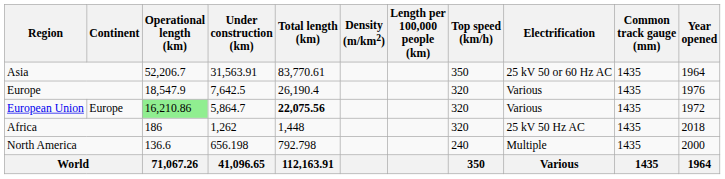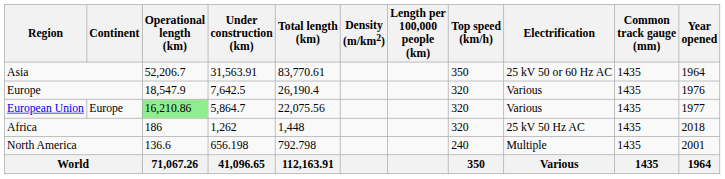 <table class="wikitable sortable static-row-numbers static-row-header-hash sticky-header sort-under">
 <tr>
 <th>Region</th>
 <th>Continent</th>
 <th>Operational<br>length<br>(km)</th>
 <th data-sort-type="number">Under<br>construction<br>(km)</th>
 <th>Total length<br>(km)</th>
 <th>Density<br>(m/km<sup>2</sup>)</th>
 <th>Length per<br>100,000<br>people<br>(km)</th>
 <th>Top speed<br>(km/h)</th>
 <th>Electrification</th>
 <th>Common<br>track gauge<br>(mm)</th>
 <th>Year<br>opened</th>
 </tr>
 <tr>
 <td colspan="2">Asia</td>
 <td>52,206.7 </td>
 <td>31,563.91 </td>
 <td>83,770.61 </td>
 <td></td>
 <td></td>
 <td>350</td>
 <td>25 kV 50 or 60 Hz AC</td>
 <td>1435</td>
 <td>1964</td>
 </tr>
 <tr>
 <td colspan="2">Europe</td>
 <td>18,547.9 </td>
 <td>7,642.5 </td>
 <td>26,190.4 </td>
 <td></td>
 <td></td>
 <td>320</td>
 <td>Various</td>
 <td>1435</td>
 <td>1976</td>
 </tr>
 <tr>
 <td> <a href='#'>European Union</a></td>
 <td>Europe</td>
 <td style="background: lightgreen;">16,210.86 </td>
 <td>5,864.7 </td>
-<td><strong>22,075.56 </strong></td>
+<td>22,075.56 </td>
 <td></td>
 <td></td>
 <td>320</td>
 <td>Various</td>
 <td>1435</td>
-<td>1972</td>
+<td>1977</td>
 </tr>
 <tr>
 <td colspan="2">Africa</td>
 <td>186</td>
 <td>1,262</td>
 <td>1,448</td>
 <td></td>
 <td></td>
 <td>320</td>
 <td>25 kV 50 Hz AC</td>
 <td>1435</td>
 <td>2018</td>
 </tr>
 <tr>
 <td colspan="2">North America</td>
 <td>136.6</td>
 <td>656.198</td>
 <td>792.798</td>
 <td></td>
 <td></td>
 <td>240</td>
 <td>Multiple</td>
 <td>1435</td>
-<td>2000</td>
+<td>2001</td>
 </tr>
 <tr>
 <th colspan="2">World</th>
 <th>71,067.26</th>
 <th>41,096.65</th>
 <th>112,163.91</th>
 <th></th>
 <th></th>
 <th>350</th>
 <th>Various</th>
 <th>1435</th>
 <th>1964</th>
 </tr>
 </table>
